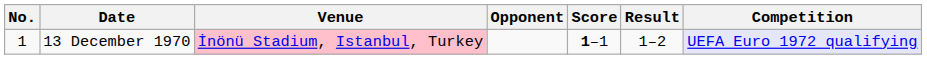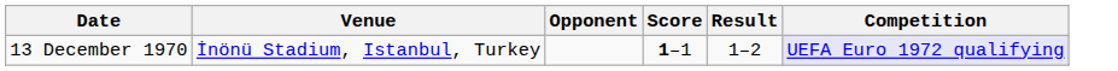 <table class="wikitable plainrowheaders">
 <tr>
-<th>No.</th>
 <th>Date</th>
 <th>Venue</th>
 <th>Opponent</th>
 <th>Score</th>
 <th>Result</th>
 <th>Competition</th>
 </tr>
 <tr>
-<td align="center">1</td>
 <td>13 December 1970</td>
-<td style="background: pink;"><a href='#'>İnönü Stadium</a>, <a href='#'>Istanbul</a>, Turkey</td>
+<td><a href='#'>İnönü Stadium</a>, <a href='#'>Istanbul</a>, Turkey</td>
 <td></td>
 <td align="center"><strong>1</strong>–1</td>
 <td align="center">1–2</td>
 <td style="background: lavender;"><a href='#'>UEFA Euro 1972 qualifying</a></td>
 </tr>
 </table>
